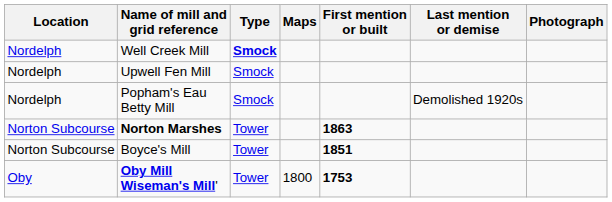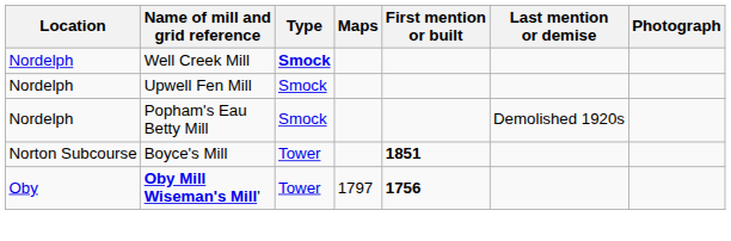 <table class="wikitable">
 <tr>
 <th>Location</th>
 <th>Name of mill and<br>grid reference</th>
 <th>Type</th>
 <th>Maps</th>
 <th>First mention<br>or built</th>
 <th>Last mention<br> or demise</th>
 <th>Photograph</th>
 </tr>
 <tr>
 <td><a href='#'>Nordelph</a></td>
 <td>Well Creek Mill<br></td>
 <td><strong><a href='#'>Smock</a></strong></td>
 <td></td>
 <td></td>
 <td></td>
 <td></td>
 </tr>
 <tr>
 <td>Nordelph</td>
 <td>Upwell Fen Mill<br></td>
 <td><a href='#'>Smock</a></td>
 <td></td>
 <td></td>
 <td></td>
 <td></td>
 </tr>
 <tr>
 <td>Nordelph</td>
 <td>Popham's Eau<br>Betty Mill<br></td>
 <td><a href='#'>Smock</a></td>
 <td></td>
 <td></td>
 <td>Demolished 1920s<br></td>
 <td></td>
 </tr>
 <tr>
-<td><a href='#'>Norton Subcourse</a></td>
-<td><strong>Norton Marshes</strong><br></td>
-<td><a href='#'>Tower</a></td>
-<td></td>
-<td><strong>1863</strong></td>
-<td></td>
-<td></td>
-</tr>
-<tr>
 <td>Norton Subcourse</td>
 <td>Boyce's Mill<br></td>
 <td><a href='#'>Tower</a></td>
 <td></td>
 <td><strong>1851</strong></td>
 <td></td>
 <td></td>
 </tr>
 <tr>
 <td><a href='#'>Oby</a></td>
 <td><strong><a href='#'>Oby Mill<br>Wiseman's Mill</a></strong>'<br></td>
 <td><a href='#'>Tower</a></td>
-<td>1800</td>
-<td><strong>1753</strong></td>
+<td>1797</td>
+<td><strong>1756</strong></td>
 <td></td>
 <td></td>
 </tr>
 </table>
